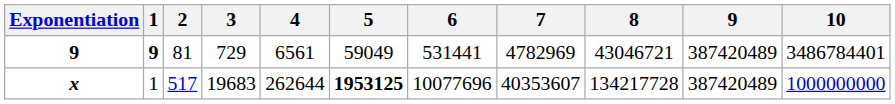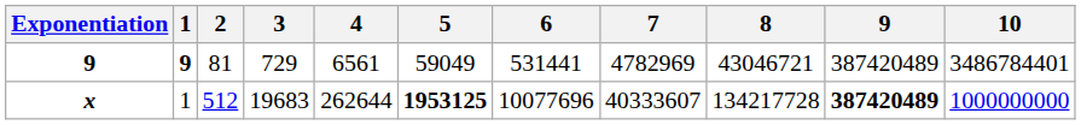 <table class="wikitable" style="text-align: center; background: white">
 <tr>
 <th style="width:105px;"><a href='#'>Exponentiation</a></th>
 <th>1</th>
 <th>2</th>
 <th>3</th>
 <th>4</th>
 <th>5</th>
 <th>6</th>
 <th>7</th>
 <th>8</th>
 <th>9</th>
 <th>10</th>
 </tr>
 <tr>
 <td><strong>9</strong></td>
 <td><strong>9</strong></td>
 <td>81</td>
 <td>729</td>
 <td>6561</td>
 <td>59049</td>
 <td>531441</td>
 <td>4782969</td>
 <td>43046721</td>
 <td>387420489</td>
 <td>3486784401</td>
 </tr>
 <tr>
 <td><strong><em>x<em><strong></td>
 <td>1</td>
-<td><a href='#'>517</a></td>
+<td><a href='#'>512</a></td>
 <td>19683</td>
 <td>262644</td>
 <td><strong>1953125</strong></td>
 <td>10077696</td>
-<td>40353607</td>
+<td>40333607</td>
 <td>134217728</td>
-<td>387420489</td>
+<td><strong>387420489</strong></td>
 <td><a href='#'>1000000000</a></td>
 </tr>
 </table>
